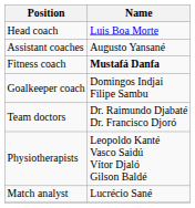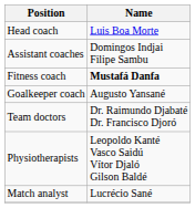 <table class="wikitable sortable" style="text-align:center">
 <tr>
 <th>Position</th>
 <th>Name</th>
 </tr>
 <tr>
 <td style="text-align:left;">Head coach</td>
 <td style="text-align:left;"> <a href='#'>Luis Boa Morte</a></td>
 </tr>
 <tr>
 <td style="text-align:left;">Assistant coaches</td>
-<td style="text-align:left;"> Augusto Yansané</td>
+<td style="text-align:left;"> Domingos Indjai<br> Filipe Sambu</td>
 </tr>
 <tr>
 <td style="text-align:left;">Fitness coach</td>
 <td style="text-align:left;"><strong> Mustafá Danfa</strong></td>
 </tr>
 <tr>
 <td style="text-align:left;">Goalkeeper coach</td>
-<td style="text-align:left;"> Domingos Indjai<br> Filipe Sambu</td>
+<td style="text-align:left;"> Augusto Yansané</td>
 </tr>
 <tr>
 <td style="text-align:left;">Team doctors</td>
 <td style="text-align:left;"> Dr. Raimundo Djabaté<br> Dr. Francisco Djoró</td>
 </tr>
 <tr>
 <td style="text-align:left;">Physiotherapists</td>
 <td style="text-align:left;"> Leopoldo Kanté<br> Vasco Saidú<br> Vítor Djaló<br> Gilson Baldé</td>
 </tr>
 <tr>
 <td style="text-align:left;">Match analyst</td>
 <td style="text-align:left;"> Lucrécio Sané</td>
 </tr>
 <tr>
 </tr>
 </table>
